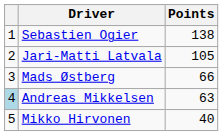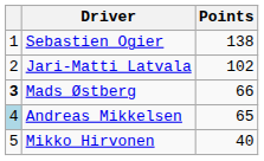 <table class="wikitable" style="font-size: 95%;">
 <tr>
 <th></th>
 <th>Driver</th>
 <th>Points</th>
 </tr>
 <tr>
 <td>1</td>
 <td> <a href='#'>Sebastien Ogier</a></td>
 <td align="right">138</td>
 </tr>
 <tr>
 <td>2</td>
 <td> <a href='#'>Jari-Matti Latvala</a></td>
-<td align="right">105</td>
+<td align="right">102</td>
 </tr>
 <tr>
-<td>3</td>
+<td><strong>3</strong></td>
 <td> <a href='#'>Mads Østberg</a></td>
 <td align="right">66</td>
 </tr>
 <tr>
 <td style="background: lightblue;">4</td>
 <td> <a href='#'>Andreas Mikkelsen</a></td>
-<td align="right">63</td>
+<td align="right">65</td>
 </tr>
 <tr>
 <td>5</td>
 <td> <a href='#'>Mikko Hirvonen</a></td>
 <td align="right">40</td>
 </tr>
 </table>
